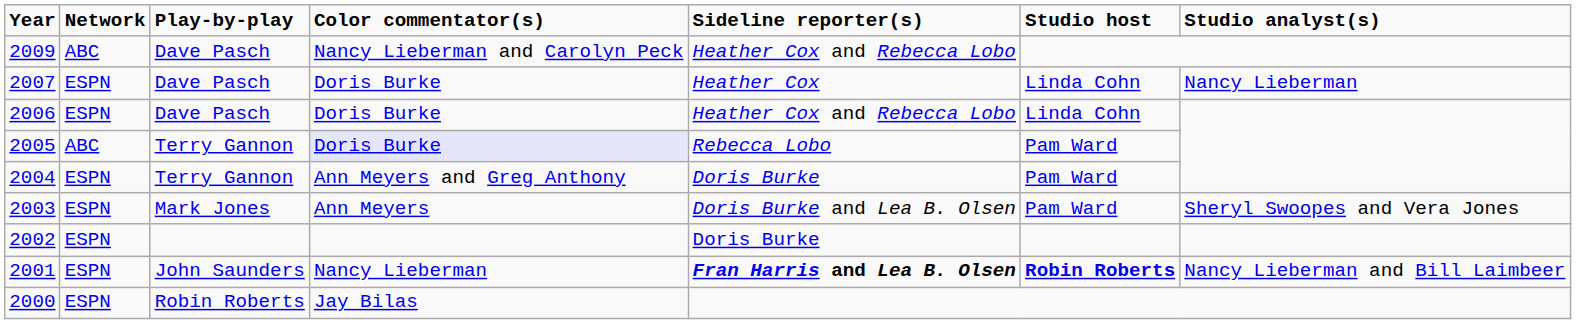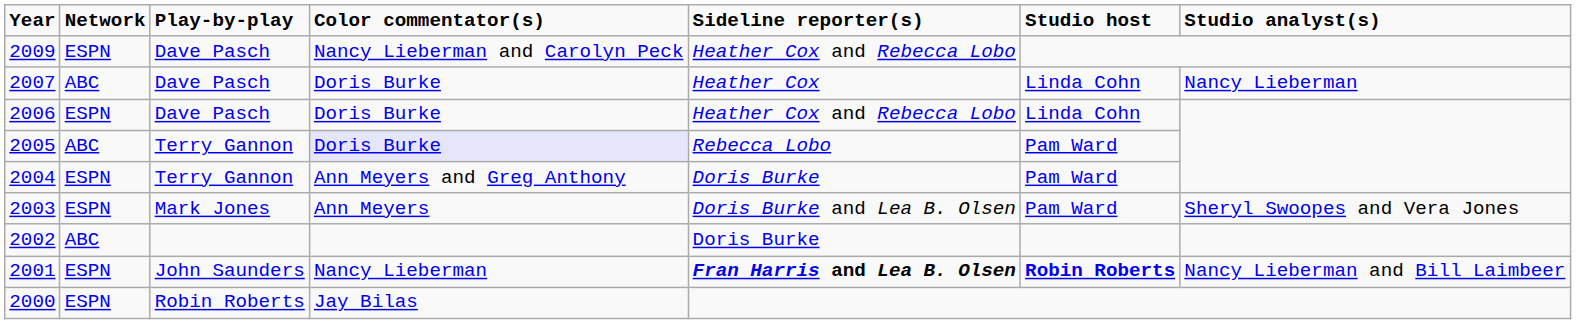 <table class=wikitable>
 <tr>
 <td><strong>Year</strong></td>
 <td><strong>Network</strong></td>
 <td><strong>Play-by-play</strong></td>
 <td><strong>Color commentator(s)</strong></td>
 <td><strong>Sideline reporter(s)</strong></td>
 <td><strong>Studio host</strong></td>
 <td><strong>Studio analyst(s)</strong></td>
 </tr>
 <tr>
 <td><a href='#'>2009</a></td>
-<td><a href='#'>ABC</a></td>
+<td><a href='#'>ESPN</a></td>
 <td><a href='#'>Dave Pasch</a></td>
 <td><a href='#'>Nancy Lieberman</a> and <a href='#'>Carolyn Peck</a></td>
 <td><em><a href='#'>Heather Cox</a></em> and <em><a href='#'>Rebecca Lobo</a></em></td>
 </tr>
 <tr>
 <td><a href='#'>2007</a></td>
-<td><a href='#'>ESPN</a></td>
+<td><a href='#'>ABC</a></td>
 <td><a href='#'>Dave Pasch</a></td>
 <td><a href='#'>Doris Burke</a></td>
 <td><em><a href='#'>Heather Cox</a></em></td>
 <td><a href='#'>Linda Cohn</a></td>
 <td><a href='#'>Nancy Lieberman</a></td>
 </tr>
 <tr>
 <td><a href='#'>2006</a></td>
 <td><a href='#'>ESPN</a></td>
 <td><a href='#'>Dave Pasch</a></td>
 <td><a href='#'>Doris Burke</a></td>
 <td><em><a href='#'>Heather Cox</a></em> and <em><a href='#'>Rebecca Lobo</a></em></td>
 <td><a href='#'>Linda Cohn</a></td>
 </tr>
 <tr>
 <td><a href='#'>2005</a></td>
 <td><a href='#'>ABC</a></td>
 <td><a href='#'>Terry Gannon</a></td>
 <td style="background: lavender;"><a href='#'>Doris Burke</a></td>
 <td><em><a href='#'>Rebecca Lobo</a></em></td>
 <td><a href='#'>Pam Ward</a></td>
 </tr>
 <tr>
 <td><a href='#'>2004</a></td>
 <td><a href='#'>ESPN</a></td>
 <td><a href='#'>Terry Gannon</a></td>
 <td><a href='#'>Ann Meyers</a> and <a href='#'>Greg Anthony</a></td>
 <td><em><a href='#'>Doris Burke</a></em></td>
 <td><a href='#'>Pam Ward</a></td>
 </tr>
 <tr>
 <td><a href='#'>2003</a></td>
 <td><a href='#'>ESPN</a></td>
 <td><a href='#'>Mark Jones</a></td>
 <td><a href='#'>Ann Meyers</a></td>
 <td><em><a href='#'>Doris Burke</a></em> and <em>Lea B. Olsen</em></td>
 <td><a href='#'>Pam Ward</a></td>
 <td><a href='#'>Sheryl Swoopes</a> and Vera Jones</td>
 </tr>
 <tr>
 <td><a href='#'>2002</a></td>
-<td><a href='#'>ESPN</a></td>
+<td><a href='#'>ABC</a></td>
 <td></td>
 <td></td>
 <td><a href='#'>Doris Burke</a></td>
 <td></td>
 <td></td>
 </tr>
 <tr>
 <td><a href='#'>2001</a></td>
 <td><a href='#'>ESPN</a></td>
 <td><a href='#'>John Saunders</a></td>
 <td><a href='#'>Nancy Lieberman</a></td>
 <td><strong><em><a href='#'>Fran Harris</a></em> and <em>Lea B. Olsen</em></strong></td>
 <td><strong><a href='#'>Robin Roberts</a></strong></td>
 <td><a href='#'>Nancy Lieberman</a> and <a href='#'>Bill Laimbeer</a></td>
 </tr>
 <tr>
 <td><a href='#'>2000</a></td>
 <td><a href='#'>ESPN</a></td>
 <td><a href='#'>Robin Roberts</a></td>
 <td><a href='#'>Jay Bilas</a></td>
 </tr>
 </table>
